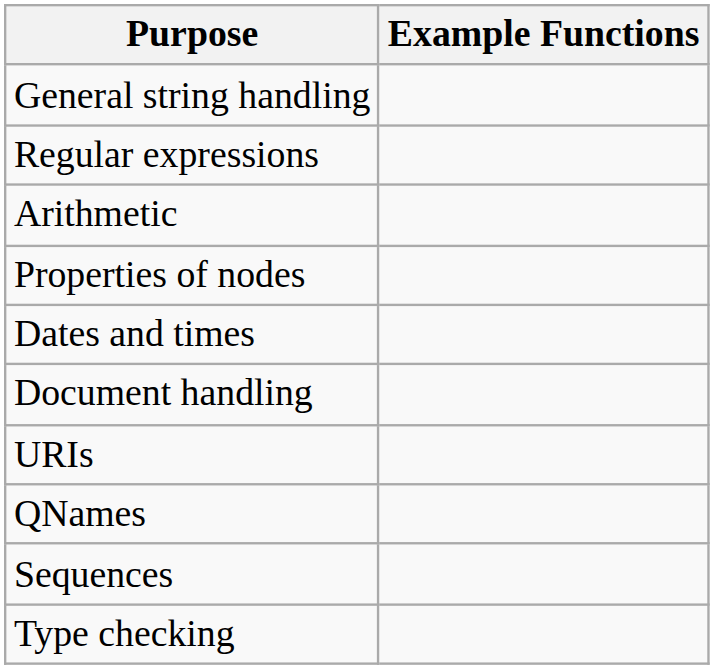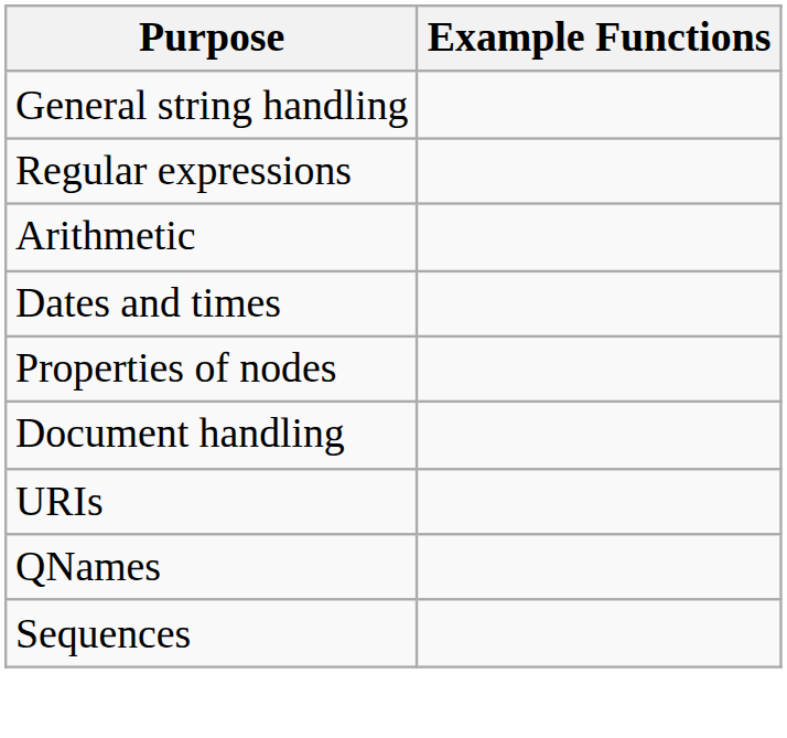 <table class="wikitable">
 <tr>
 <th>Purpose</th>
 <th>Example Functions</th>
 </tr>
 <tr>
 <td>General string handling</td>
 <td></td>
 </tr>
 <tr>
 <td>Regular expressions</td>
 <td></td>
 </tr>
 <tr>
 <td>Arithmetic</td>
 <td></td>
 </tr>
 <tr>
-<td>Properties of nodes</td>
+<td>Dates and times</td>
 <td></td>
 </tr>
 <tr>
-<td>Dates and times</td>
+<td>Properties of nodes</td>
 <td></td>
 </tr>
 <tr>
 <td>Document handling</td>
 <td></td>
 </tr>
 <tr>
 <td>URIs</td>
 <td></td>
 </tr>
 <tr>
 <td>QNames</td>
 <td></td>
 </tr>
 <tr>
 <td>Sequences</td>
 <td></td>
 </tr>
-<tr>
-<td>Type checking</td>
-<td></td>
-</tr>
 </table>
